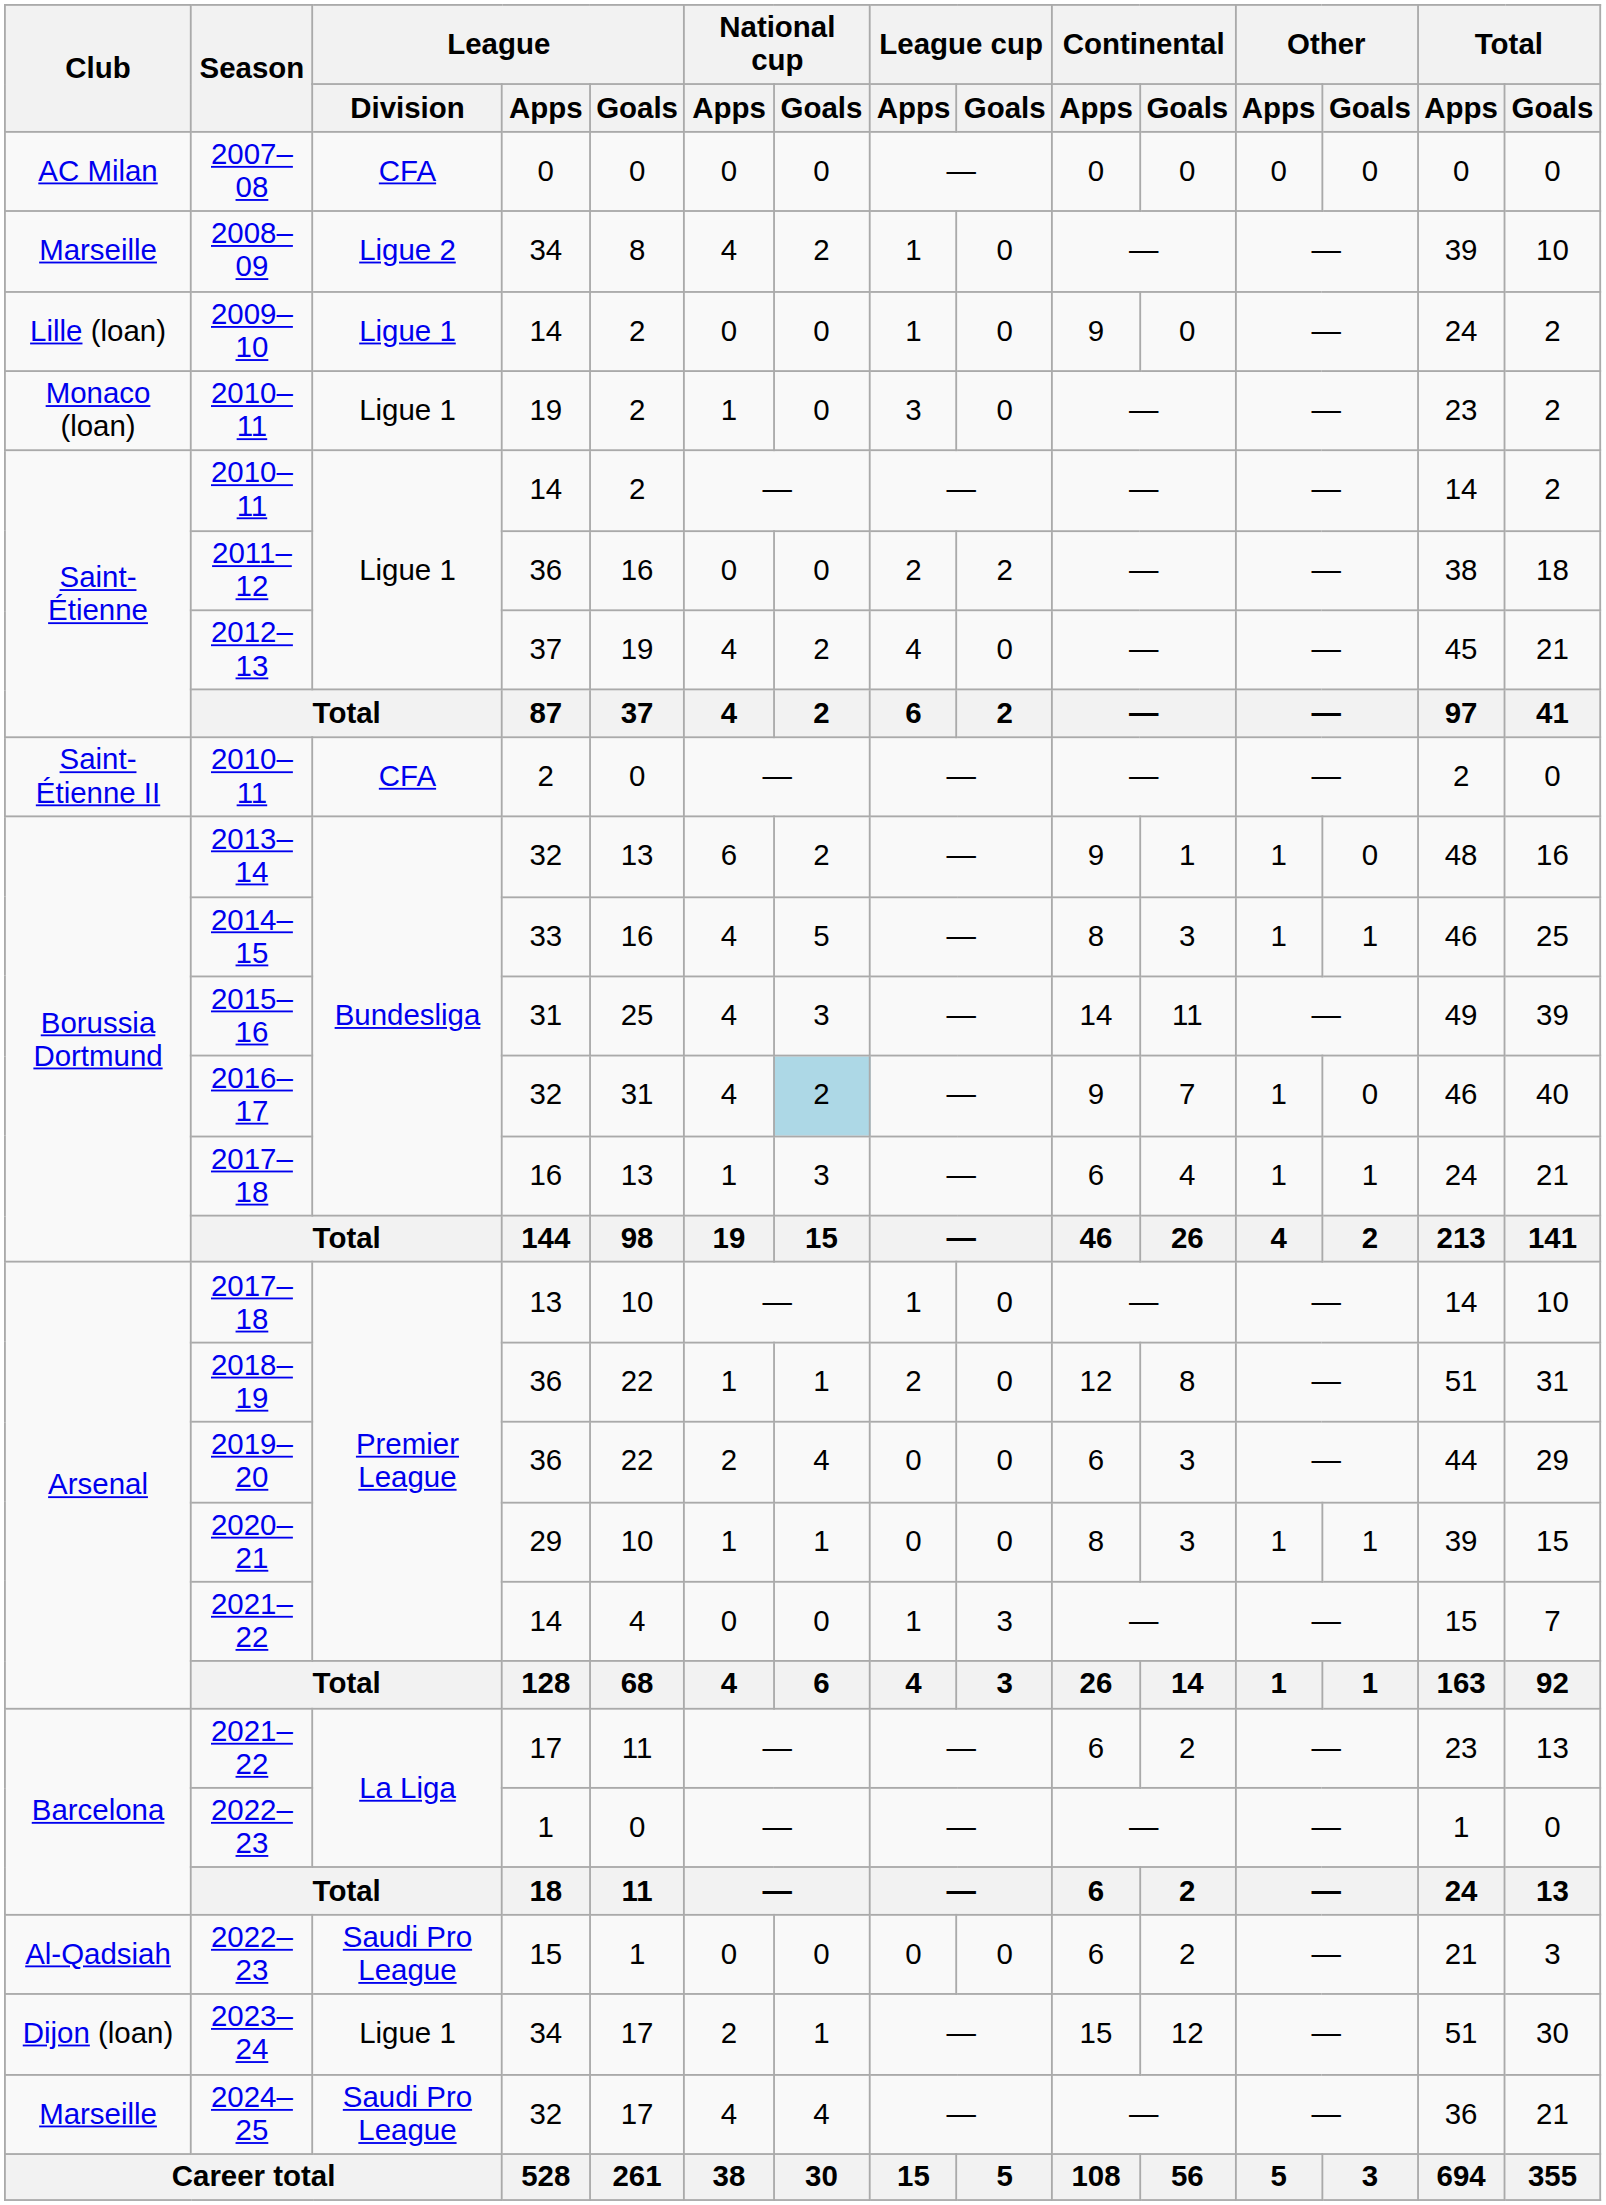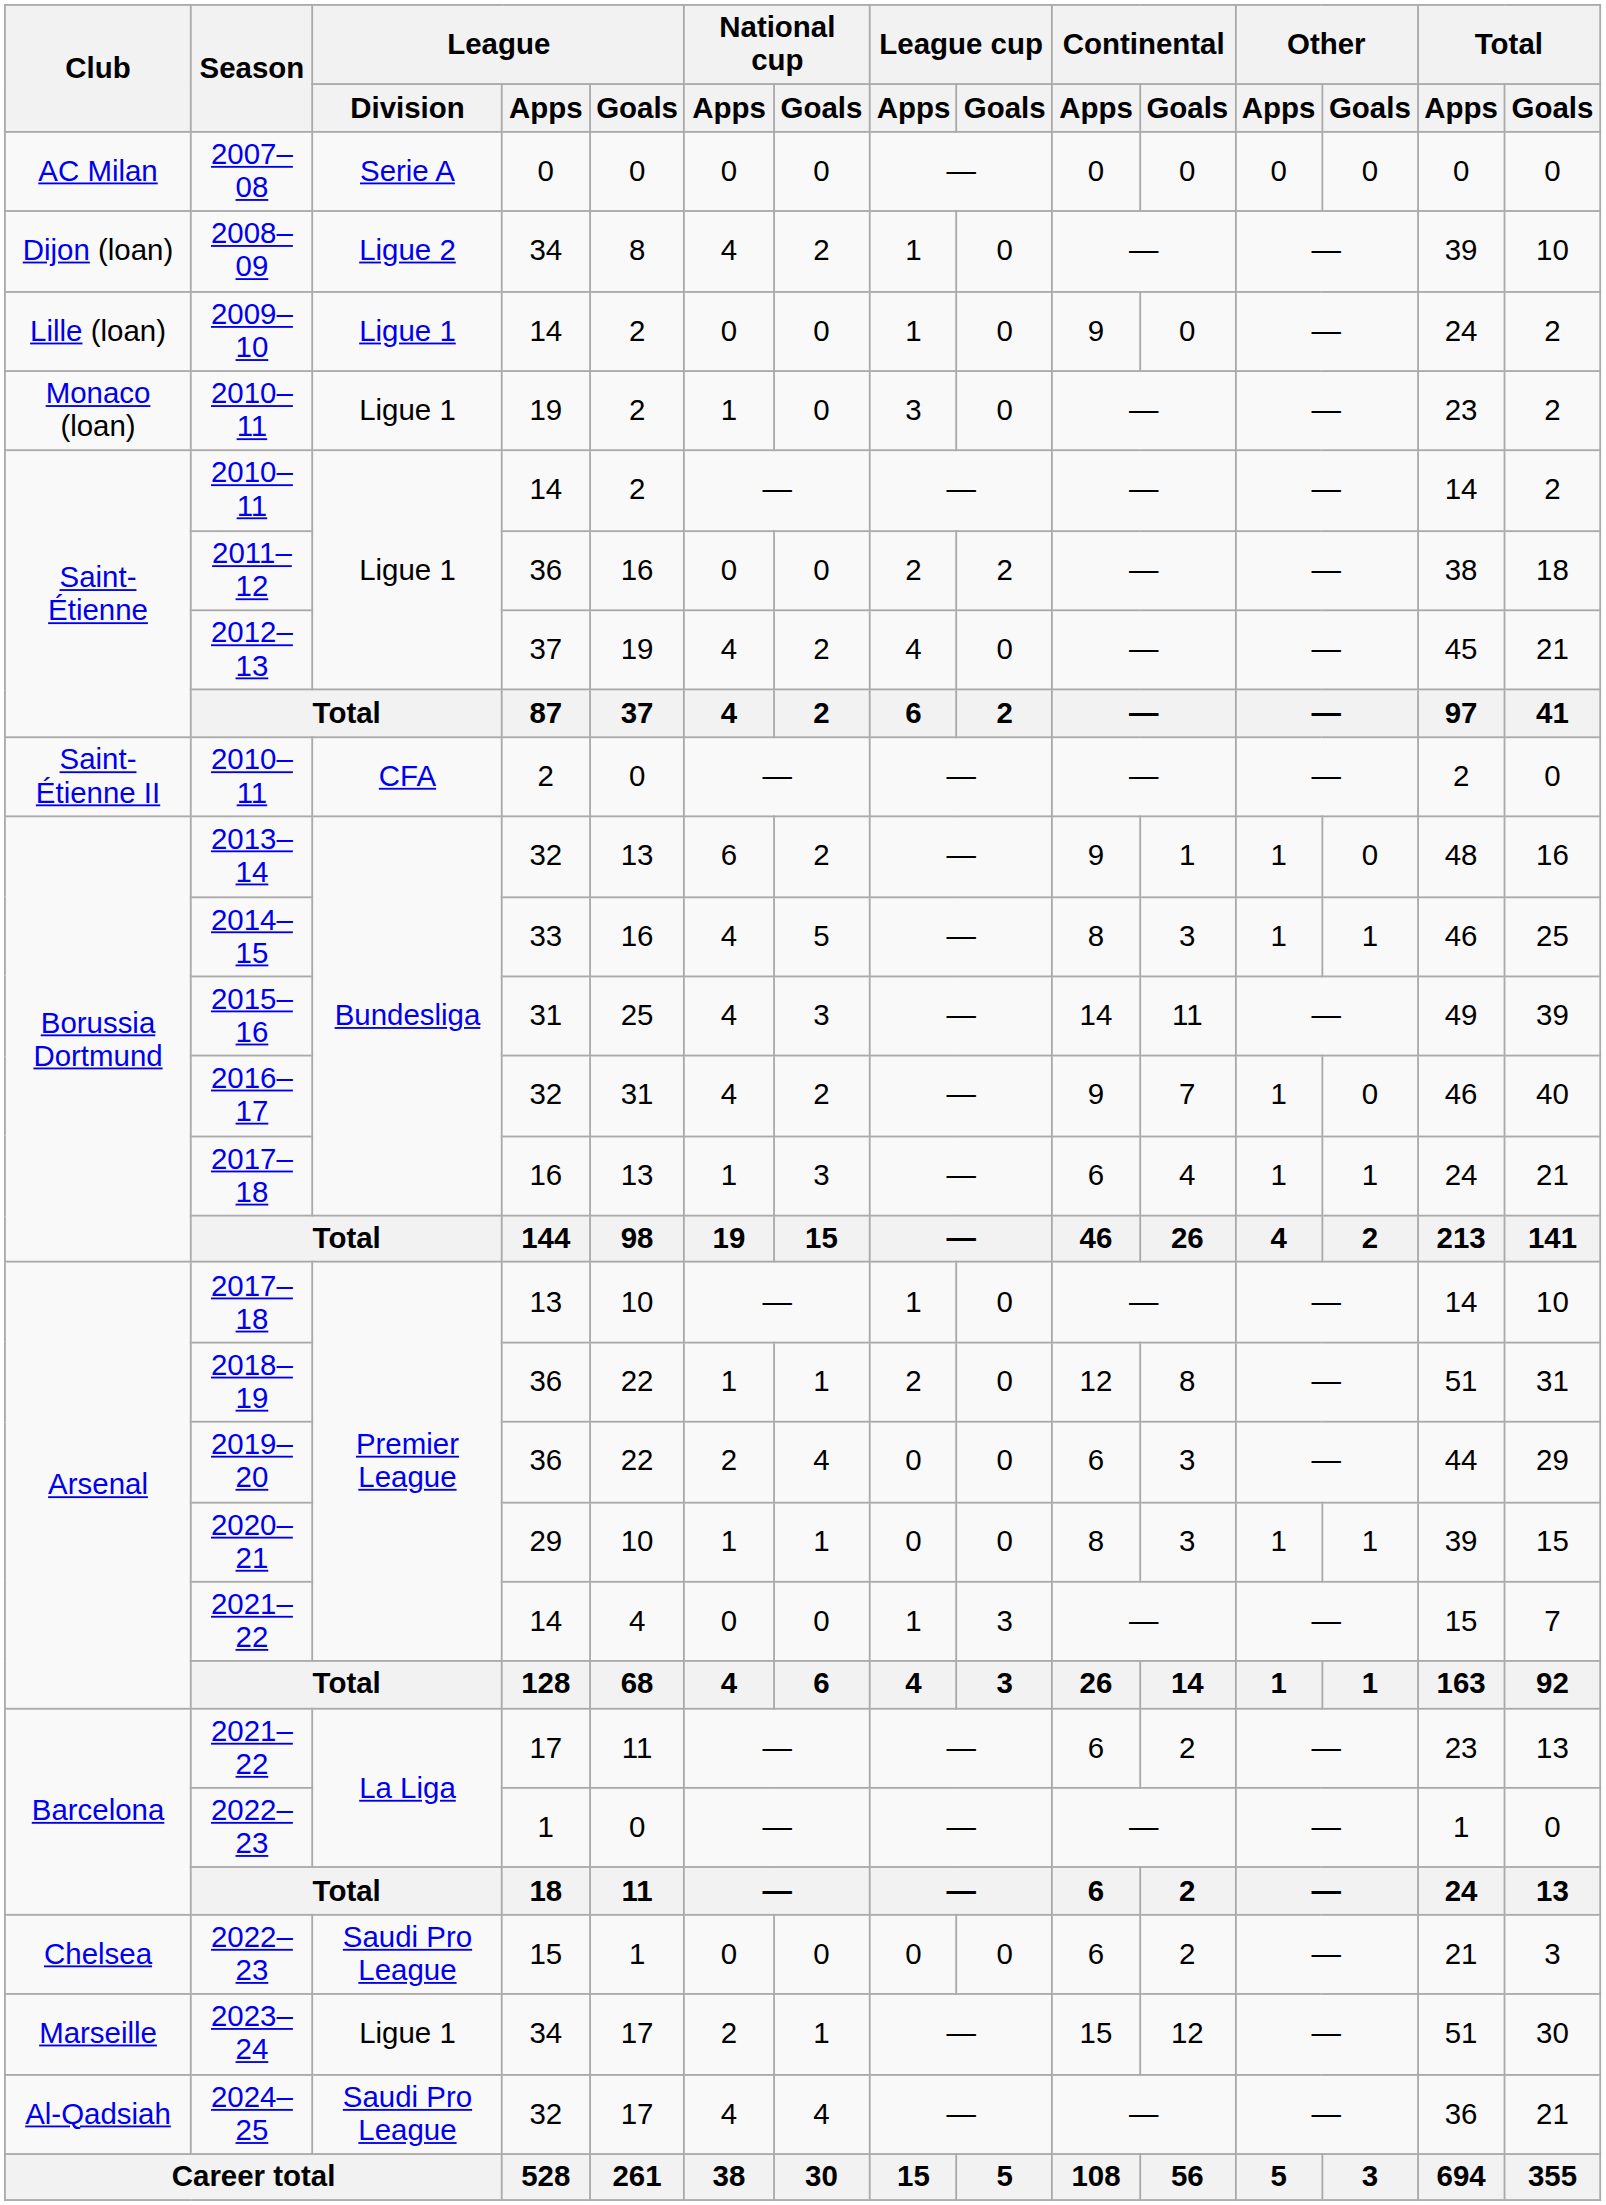 <table class=wikitable style="text-align:center">
 <tr>
 <th rowspan="2">Club</th>
 <th rowspan="2">Season</th>
 <th colspan="3">League</th>
 <th colspan="2">National cup</th>
 <th colspan="2">League cup</th>
 <th colspan="2">Continental</th>
 <th colspan="2">Other</th>
 <th colspan="2">Total</th>
 </tr>
 <tr>
 <th>Division</th>
 <th>Apps</th>
 <th>Goals</th>
 <th>Apps</th>
 <th>Goals</th>
 <th>Apps</th>
 <th>Goals</th>
 <th>Apps</th>
 <th>Goals</th>
 <th>Apps</th>
 <th>Goals</th>
 <th>Apps</th>
 <th>Goals</th>
 </tr>
 <tr>
 <td><a href='#'>AC Milan</a></td>
 <td><a href='#'>2007–08</a></td>
-<td><a href='#'>CFA</a></td>
+<td><a href='#'>Serie A</a></td>
 <td>0</td>
 <td>0</td>
 <td>0</td>
 <td>0</td>
 <td colspan="2">—</td>
 <td>0</td>
 <td>0</td>
 <td>0</td>
 <td>0</td>
 <td>0</td>
 <td>0</td>
 </tr>
 <tr>
-<td><a href='#'>Marseille</a></td>
+<td><a href='#'>Dijon</a> (loan)</td>
 <td><a href='#'>2008–09</a></td>
 <td><a href='#'>Ligue 2</a></td>
 <td>34</td>
 <td>8</td>
 <td>4</td>
 <td>2</td>
 <td>1</td>
 <td>0</td>
 <td colspan="2">—</td>
 <td colspan="2">—</td>
 <td>39</td>
 <td>10</td>
 </tr>
 <tr>
 <td><a href='#'>Lille</a> (loan)</td>
 <td><a href='#'>2009–10</a></td>
 <td><a href='#'>Ligue 1</a></td>
 <td>14</td>
 <td>2</td>
 <td>0</td>
 <td>0</td>
 <td>1</td>
 <td>0</td>
 <td>9</td>
 <td>0</td>
 <td colspan="2">—</td>
 <td>24</td>
 <td>2</td>
 </tr>
 <tr>
 <td><a href='#'>Monaco</a> (loan)</td>
 <td><a href='#'>2010–11</a></td>
 <td>Ligue 1</td>
 <td>19</td>
 <td>2</td>
 <td>1</td>
 <td>0</td>
 <td>3</td>
 <td>0</td>
 <td colspan="2">—</td>
 <td colspan="2">—</td>
 <td>23</td>
 <td>2</td>
 </tr>
 <tr>
 <td rowspan="4"><a href='#'>Saint-Étienne</a></td>
 <td><a href='#'>2010–11</a></td>
 <td rowspan="3">Ligue 1</td>
 <td>14</td>
 <td>2</td>
 <td colspan="2">—</td>
 <td colspan="2">—</td>
 <td colspan="2">—</td>
 <td colspan="2">—</td>
 <td>14</td>
 <td>2</td>
 </tr>
 <tr>
 <td><a href='#'>2011–12</a></td>
 <td>36</td>
 <td>16</td>
 <td>0</td>
 <td>0</td>
 <td>2</td>
 <td>2</td>
 <td colspan="2">—</td>
 <td colspan="2">—</td>
 <td>38</td>
 <td>18</td>
 </tr>
 <tr>
 <td><a href='#'>2012–13</a></td>
 <td>37</td>
 <td>19</td>
 <td>4</td>
 <td>2</td>
 <td>4</td>
 <td>0</td>
 <td colspan="2">—</td>
 <td colspan="2">—</td>
 <td>45</td>
 <td>21</td>
 </tr>
 <tr>
 <th colspan="2">Total</th>
 <th>87</th>
 <th>37</th>
 <th>4</th>
 <th>2</th>
 <th>6</th>
 <th>2</th>
 <th colspan="2">—</th>
 <th colspan="2">—</th>
 <th>97</th>
 <th>41</th>
 </tr>
 <tr>
 <td><a href='#'>Saint-Étienne II</a></td>
 <td><a href='#'>2010–11</a></td>
 <td><a href='#'>CFA</a></td>
 <td>2</td>
 <td>0</td>
 <td colspan="2">—</td>
 <td colspan="2">—</td>
 <td colspan="2">—</td>
 <td colspan="2">—</td>
 <td>2</td>
 <td>0</td>
 </tr>
 <tr>
 <td rowspan="6"><a href='#'>Borussia Dortmund</a></td>
 <td><a href='#'>2013–14</a></td>
 <td rowspan="5"><a href='#'>Bundesliga</a></td>
 <td>32</td>
 <td>13</td>
 <td>6</td>
 <td>2</td>
 <td colspan="2">—</td>
 <td>9</td>
 <td>1</td>
 <td>1</td>
 <td>0</td>
 <td>48</td>
 <td>16</td>
 </tr>
 <tr>
 <td><a href='#'>2014–15</a></td>
 <td>33</td>
 <td>16</td>
 <td>4</td>
 <td>5</td>
 <td colspan="2">—</td>
 <td>8</td>
 <td>3</td>
 <td>1</td>
 <td>1</td>
 <td>46</td>
 <td>25</td>
 </tr>
 <tr>
 <td><a href='#'>2015–16</a></td>
 <td>31</td>
 <td>25</td>
 <td>4</td>
 <td>3</td>
 <td colspan="2">—</td>
 <td>14</td>
 <td>11</td>
 <td colspan="2">—</td>
 <td>49</td>
 <td>39</td>
 </tr>
 <tr>
 <td><a href='#'>2016–17</a></td>
 <td>32</td>
 <td>31</td>
 <td>4</td>
-<td style="background: lightblue;">2</td>
+<td>2</td>
 <td colspan="2">—</td>
 <td>9</td>
 <td>7</td>
 <td>1</td>
 <td>0</td>
 <td>46</td>
 <td>40</td>
 </tr>
 <tr>
 <td><a href='#'>2017–18</a></td>
 <td>16</td>
 <td>13</td>
 <td>1</td>
 <td>3</td>
 <td colspan="2">—</td>
 <td>6</td>
 <td>4</td>
 <td>1</td>
 <td>1</td>
 <td>24</td>
 <td>21</td>
 </tr>
 <tr>
 <th colspan="2">Total</th>
 <th>144</th>
 <th>98</th>
 <th>19</th>
 <th>15</th>
 <th colspan="2">—</th>
 <th>46</th>
 <th>26</th>
 <th>4</th>
 <th>2</th>
 <th>213</th>
 <th>141</th>
 </tr>
 <tr>
 <td rowspan="6"><a href='#'>Arsenal</a></td>
 <td><a href='#'>2017–18</a></td>
 <td rowspan="5"><a href='#'>Premier League</a></td>
 <td>13</td>
 <td>10</td>
 <td colspan="2">—</td>
 <td>1</td>
 <td>0</td>
 <td colspan="2">—</td>
 <td colspan="2">—</td>
 <td>14</td>
 <td>10</td>
 </tr>
 <tr>
 <td><a href='#'>2018–19</a></td>
 <td>36</td>
 <td>22</td>
 <td>1</td>
 <td>1</td>
 <td>2</td>
 <td>0</td>
 <td>12</td>
 <td>8</td>
 <td colspan="2">—</td>
 <td>51</td>
 <td>31</td>
 </tr>
 <tr>
 <td><a href='#'>2019–20</a></td>
 <td>36</td>
 <td>22</td>
 <td>2</td>
 <td>4</td>
 <td>0</td>
 <td>0</td>
 <td>6</td>
 <td>3</td>
 <td colspan="2">—</td>
 <td>44</td>
 <td>29</td>
 </tr>
 <tr>
 <td><a href='#'>2020–21</a></td>
 <td>29</td>
 <td>10</td>
 <td>1</td>
 <td>1</td>
 <td>0</td>
 <td>0</td>
 <td>8</td>
 <td>3</td>
 <td>1</td>
 <td>1</td>
 <td>39</td>
 <td>15</td>
 </tr>
 <tr>
 <td><a href='#'>2021–22</a></td>
 <td>14</td>
 <td>4</td>
 <td>0</td>
 <td>0</td>
 <td>1</td>
 <td>3</td>
 <td colspan="2">—</td>
 <td colspan="2">—</td>
 <td>15</td>
 <td>7</td>
 </tr>
 <tr>
 <th colspan="2">Total</th>
 <th>128</th>
 <th>68</th>
 <th>4</th>
 <th>6</th>
 <th>4</th>
 <th>3</th>
 <th>26</th>
 <th>14</th>
 <th>1</th>
 <th>1</th>
 <th>163</th>
 <th>92</th>
 </tr>
 <tr>
 <td rowspan="3"><a href='#'>Barcelona</a></td>
 <td><a href='#'>2021–22</a></td>
 <td rowspan="2"><a href='#'>La Liga</a></td>
 <td>17</td>
 <td>11</td>
 <td colspan="2">—</td>
 <td colspan="2">—</td>
 <td>6</td>
 <td>2</td>
 <td colspan="2">—</td>
 <td>23</td>
 <td>13</td>
 </tr>
 <tr>
 <td><a href='#'>2022–23</a></td>
 <td>1</td>
 <td>0</td>
 <td colspan="2">—</td>
 <td colspan="2">—</td>
 <td colspan="2">—</td>
 <td colspan="2">—</td>
 <td>1</td>
 <td>0</td>
 </tr>
 <tr>
 <th colspan="2">Total</th>
 <th>18</th>
 <th>11</th>
 <th colspan="2">—</th>
 <th colspan="2">—</th>
 <th>6</th>
 <th>2</th>
 <th colspan="2">—</th>
 <th>24</th>
 <th>13</th>
 </tr>
 <tr>
-<td><a href='#'>Al-Qadsiah</a></td>
+<td><a href='#'>Chelsea</a></td>
 <td><a href='#'>2022–23</a></td>
 <td><a href='#'>Saudi Pro League</a></td>
 <td>15</td>
 <td>1</td>
 <td>0</td>
 <td>0</td>
 <td>0</td>
 <td>0</td>
 <td>6</td>
 <td>2</td>
 <td colspan="2">—</td>
 <td>21</td>
 <td>3</td>
 </tr>
 <tr>
-<td><a href='#'>Dijon</a> (loan)</td>
+<td><a href='#'>Marseille</a></td>
 <td><a href='#'>2023–24</a></td>
 <td>Ligue 1</td>
 <td>34</td>
 <td>17</td>
 <td>2</td>
 <td>1</td>
 <td colspan="2">—</td>
 <td>15</td>
 <td>12</td>
 <td colspan="2">—</td>
 <td>51</td>
 <td>30</td>
 </tr>
 <tr>
-<td><a href='#'>Marseille</a></td>
+<td><a href='#'>Al-Qadsiah</a></td>
 <td><a href='#'>2024–25</a></td>
 <td><a href='#'>Saudi Pro League</a></td>
 <td>32</td>
 <td>17</td>
 <td>4</td>
 <td>4</td>
 <td colspan="2">—</td>
 <td colspan="2">—</td>
 <td colspan="2">—</td>
 <td>36</td>
 <td>21</td>
 </tr>
 <tr>
 <th colspan="3">Career total</th>
 <th>528</th>
 <th>261</th>
 <th>38</th>
 <th>30</th>
 <th>15</th>
 <th>5</th>
 <th>108</th>
 <th>56</th>
 <th>5</th>
 <th>3</th>
 <th>694</th>
 <th>355</th>
 </tr>
 </table>
